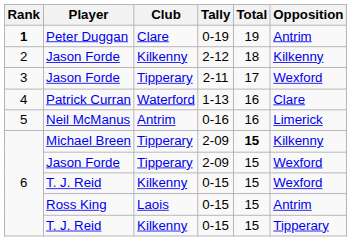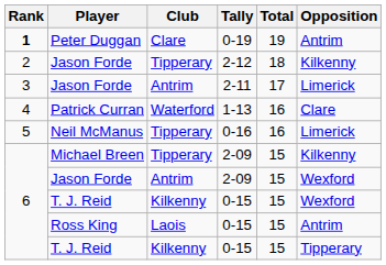 <table class="wikitable">
 <tr>
 <th>Rank</th>
 <th>Player</th>
 <th>Club</th>
 <th>Tally</th>
 <th>Total</th>
 <th>Opposition</th>
 </tr>
 <tr>
 <td rowspan=1 align=center><strong>1</strong></td>
 <td><a href='#'>Peter Duggan</a></td>
 <td><a href='#'>Clare</a></td>
 <td align=center>0-19</td>
 <td align=center>19</td>
 <td><a href='#'>Antrim</a></td>
 </tr>
 <tr>
 <td rowspan=1 align=center>2</td>
 <td><a href='#'>Jason Forde</a></td>
-<td><a href='#'>Kilkenny</a></td>
+<td><a href='#'>Tipperary</a></td>
 <td align=center>2-12</td>
 <td align=center>18</td>
 <td><a href='#'>Kilkenny</a></td>
 </tr>
 <tr>
 <td rowspan=1 align=center>3</td>
 <td><a href='#'>Jason Forde</a></td>
-<td><a href='#'>Tipperary</a></td>
+<td><a href='#'>Antrim</a></td>
 <td align=center>2-11</td>
 <td align=center>17</td>
-<td><a href='#'>Wexford</a></td>
+<td><a href='#'>Limerick</a></td>
 </tr>
 <tr>
 <td rowspan=1 align=center>4</td>
 <td><a href='#'>Patrick Curran</a></td>
 <td><a href='#'>Waterford</a></td>
 <td align=center>1-13</td>
 <td align=center>16</td>
 <td><a href='#'>Clare</a></td>
 </tr>
 <tr>
 <td rowspan=1 align=center>5</td>
 <td><a href='#'>Neil McManus</a></td>
-<td><a href='#'>Antrim</a></td>
+<td><a href='#'>Tipperary</a></td>
 <td align=center>0-16</td>
 <td align=center>16</td>
 <td><a href='#'>Limerick</a></td>
 </tr>
 <tr>
 <td rowspan=5 align=center>6</td>
 <td><a href='#'>Michael Breen</a></td>
 <td><a href='#'>Tipperary</a></td>
 <td align=center>2-09</td>
-<td align=center><strong>15</strong></td>
+<td align=center>15</td>
 <td><a href='#'>Kilkenny</a></td>
 </tr>
 <tr>
 <td><a href='#'>Jason Forde</a></td>
-<td><a href='#'>Tipperary</a></td>
+<td><a href='#'>Antrim</a></td>
 <td align=center>2-09</td>
 <td align=center>15</td>
 <td><a href='#'>Wexford</a></td>
 </tr>
 <tr>
 <td><a href='#'>T. J. Reid</a></td>
 <td><a href='#'>Kilkenny</a></td>
 <td align=center>0-15</td>
 <td align=center>15</td>
 <td><a href='#'>Wexford</a></td>
 </tr>
 <tr>
 <td><a href='#'>Ross King</a></td>
 <td><a href='#'>Laois</a></td>
 <td align=center>0-15</td>
 <td align=center>15</td>
 <td><a href='#'>Antrim</a></td>
 </tr>
 <tr>
 <td><a href='#'>T. J. Reid</a></td>
 <td><a href='#'>Kilkenny</a></td>
 <td align=center>0-15</td>
 <td align=center>15</td>
 <td><a href='#'>Tipperary</a></td>
 </tr>
 </table>
